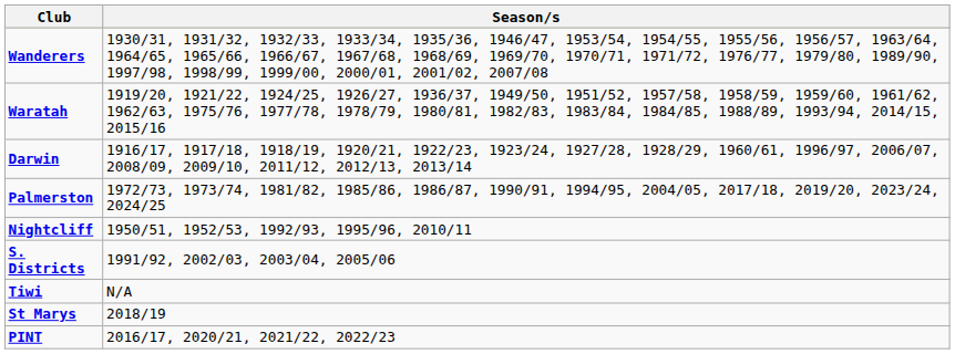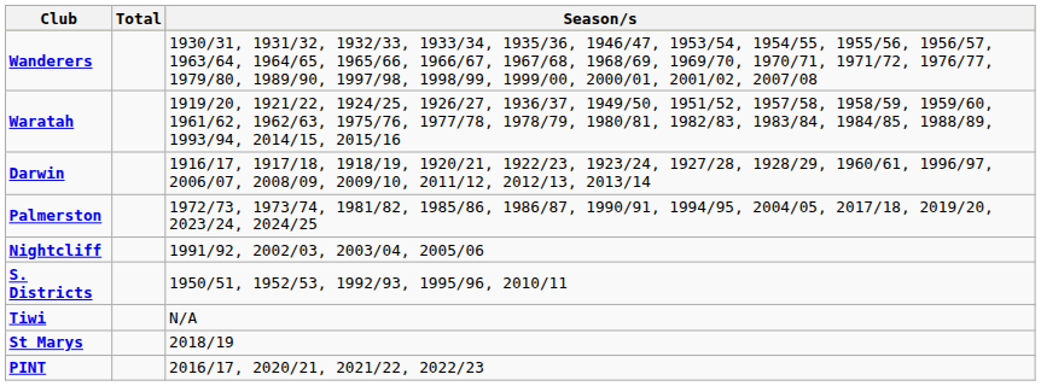 <table class="wikitable sortable" style="font-size:100%">
 <tr style="background:#bdb76b;">
 <th>Club</th>
+<th>Total</th>
 <th>Season/s</th>
 </tr>
 <tr>
 <td><strong><a href='#'>Wanderers</a></strong></td>
+<td></td>
 <td>1930/31, 1931/32, 1932/33, 1933/34, 1935/36, 1946/47, 1953/54, 1954/55, 1955/56, 1956/57, 1963/64, 1964/65, 1965/66, 1966/67, 1967/68, 1968/69, 1969/70, 1970/71, 1971/72, 1976/77, 1979/80, 1989/90, 1997/98, 1998/99, 1999/00, 2000/01, 2001/02, 2007/08</td>
 </tr>
 <tr>
 <td><strong><a href='#'>Waratah</a></strong></td>
+<td></td>
 <td>1919/20, 1921/22, 1924/25, 1926/27, 1936/37, 1949/50, 1951/52, 1957/58, 1958/59, 1959/60, 1961/62, 1962/63, 1975/76, 1977/78, 1978/79, 1980/81, 1982/83, 1983/84, 1984/85, 1988/89, 1993/94, 2014/15, 2015/16</td>
 </tr>
 <tr>
 <td><strong><a href='#'>Darwin</a></strong></td>
+<td></td>
 <td>1916/17, 1917/18, 1918/19, 1920/21, 1922/23, 1923/24, 1927/28, 1928/29, 1960/61, 1996/97, 2006/07, 2008/09, 2009/10, 2011/12, 2012/13, 2013/14</td>
 </tr>
 <tr>
 <td><strong><a href='#'>Palmerston</a></strong></td>
+<td></td>
 <td>1972/73, 1973/74, 1981/82, 1985/86, 1986/87, 1990/91, 1994/95, 2004/05, 2017/18, 2019/20, 2023/24, 2024/25</td>
 </tr>
 <tr>
 <td><strong><a href='#'>Nightcliff</a></strong></td>
+<td></td>
+<td>1991/92, 2002/03, 2003/04, 2005/06</td>
+</tr>
+<tr>
+<td><strong><a href='#'>S. Districts</a></strong></td>
+<td></td>
 <td>1950/51, 1952/53, 1992/93, 1995/96, 2010/11</td>
 </tr>
 <tr>
-<td><strong><a href='#'>S. Districts</a></strong></td>
-<td>1991/92, 2002/03, 2003/04, 2005/06</td>
-</tr>
-<tr>
 <td><strong><a href='#'>Tiwi</a></strong></td>
+<td></td>
 <td>N/A</td>
 </tr>
 <tr>
 <td><strong><a href='#'>St Marys</a></strong></td>
+<td></td>
 <td>2018/19</td>
 </tr>
 <tr>
 <td><strong><a href='#'>PINT</a></strong></td>
+<td></td>
 <td>2016/17, 2020/21, 2021/22, 2022/23</td>
 </tr>
 </table>
